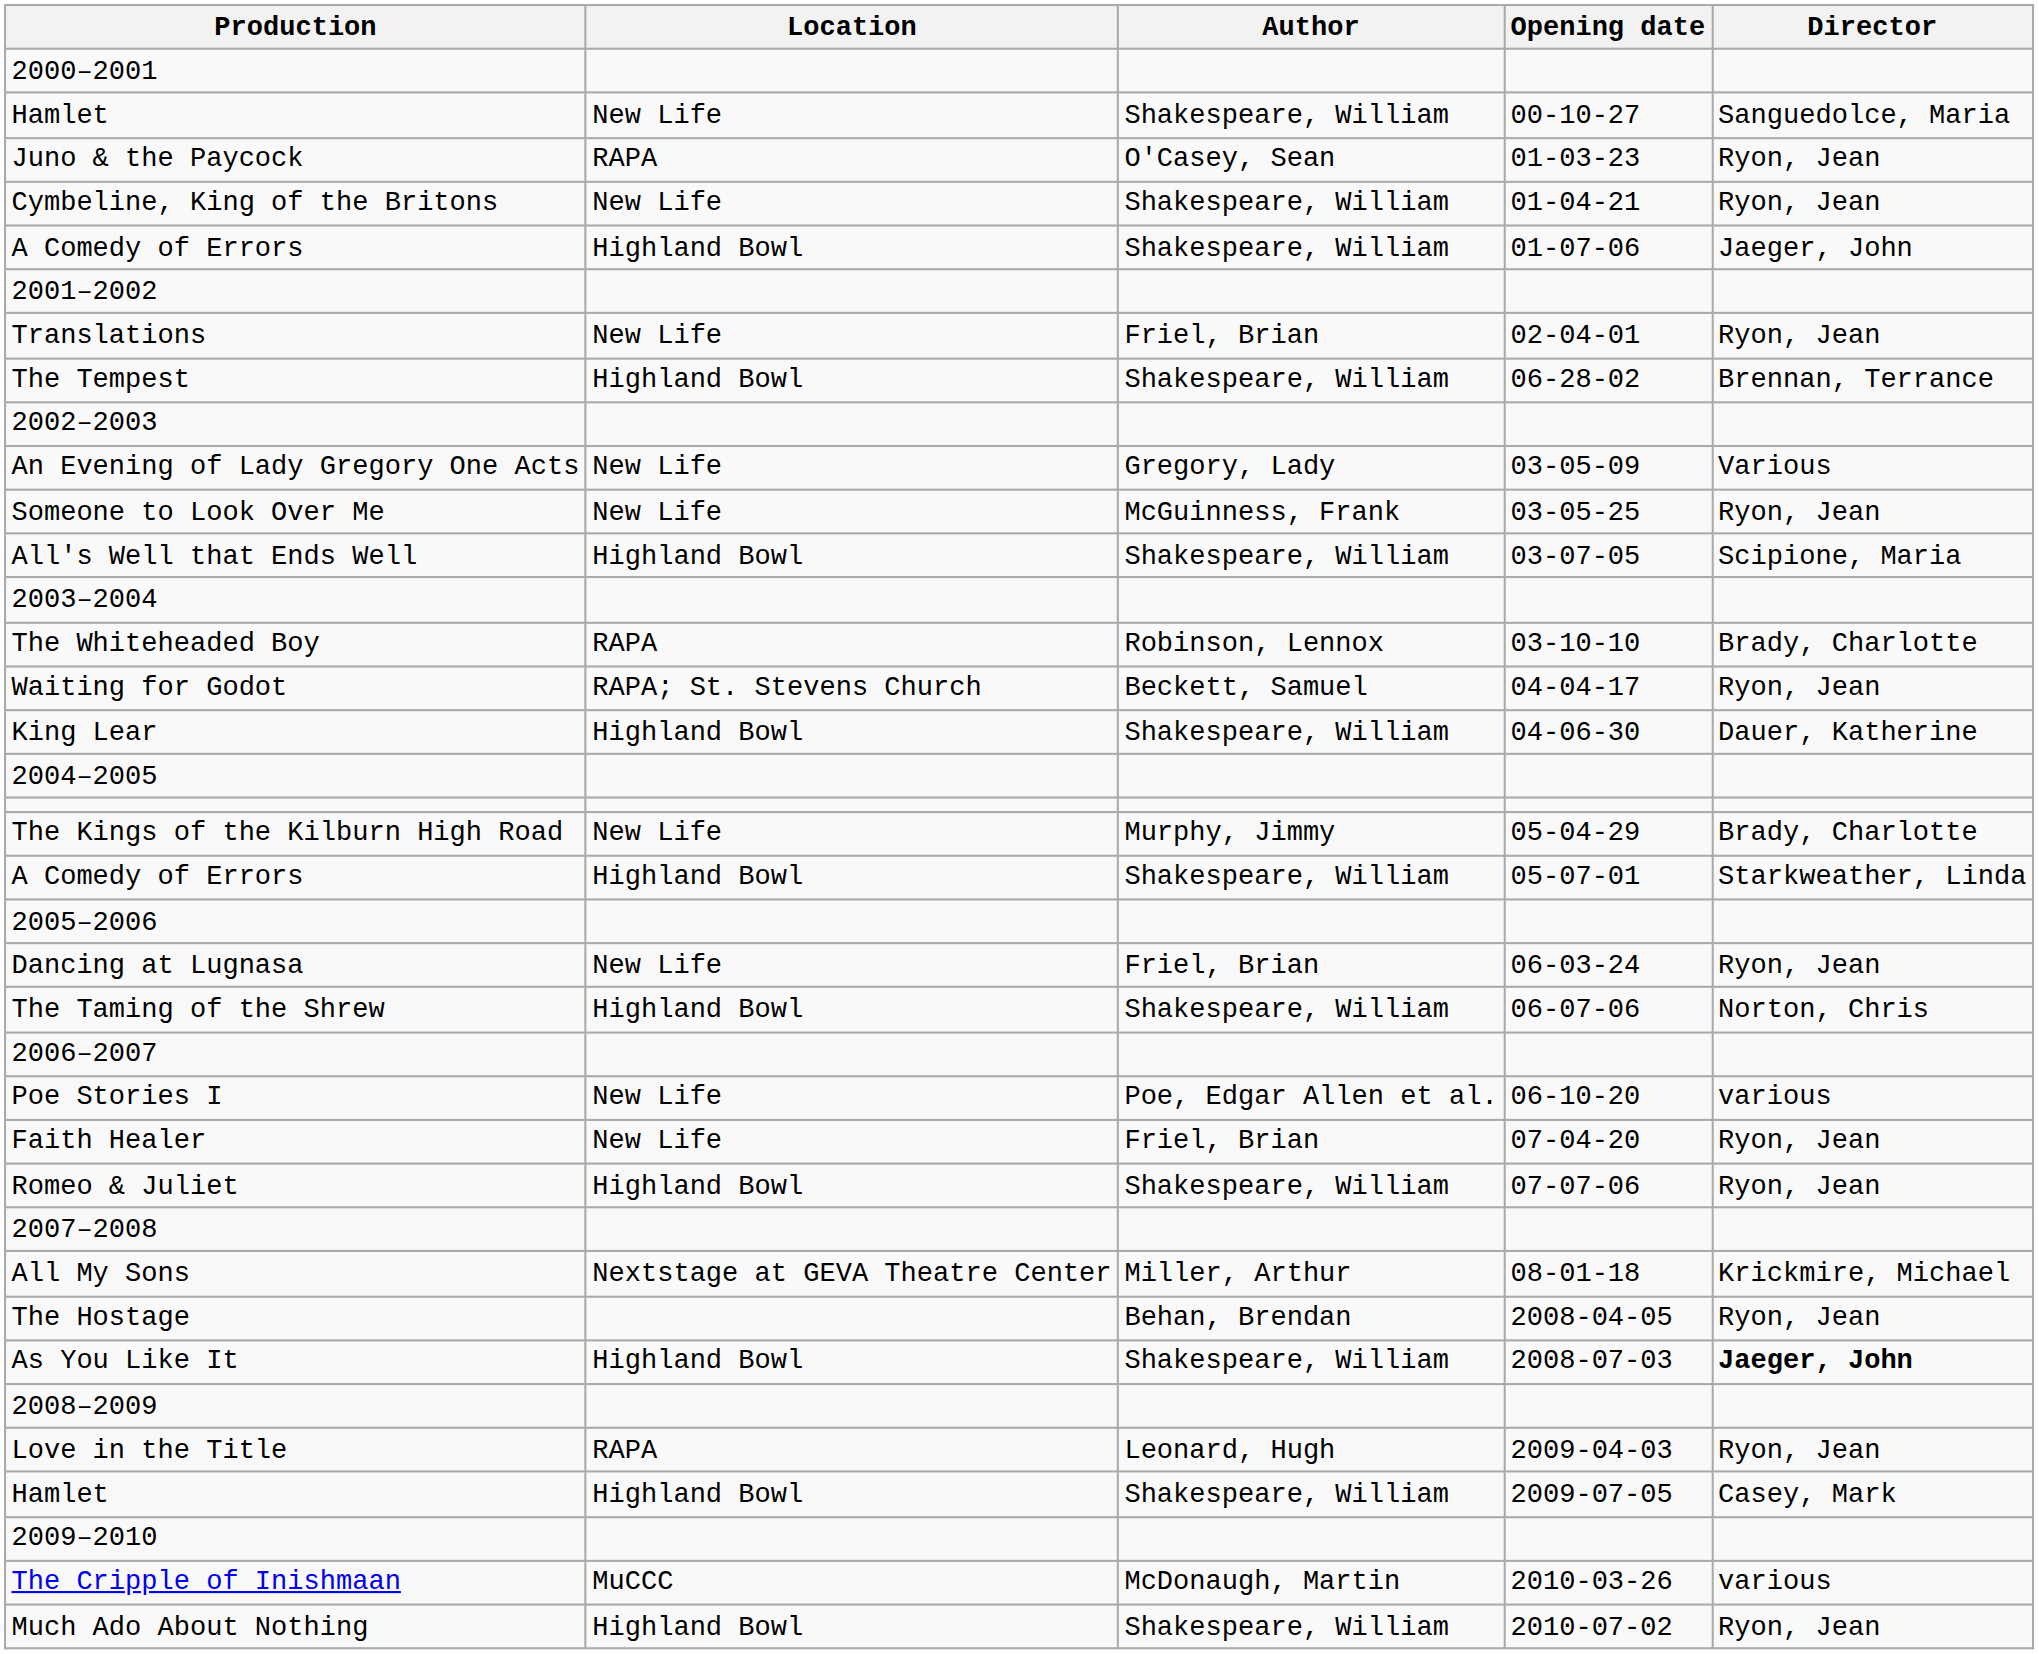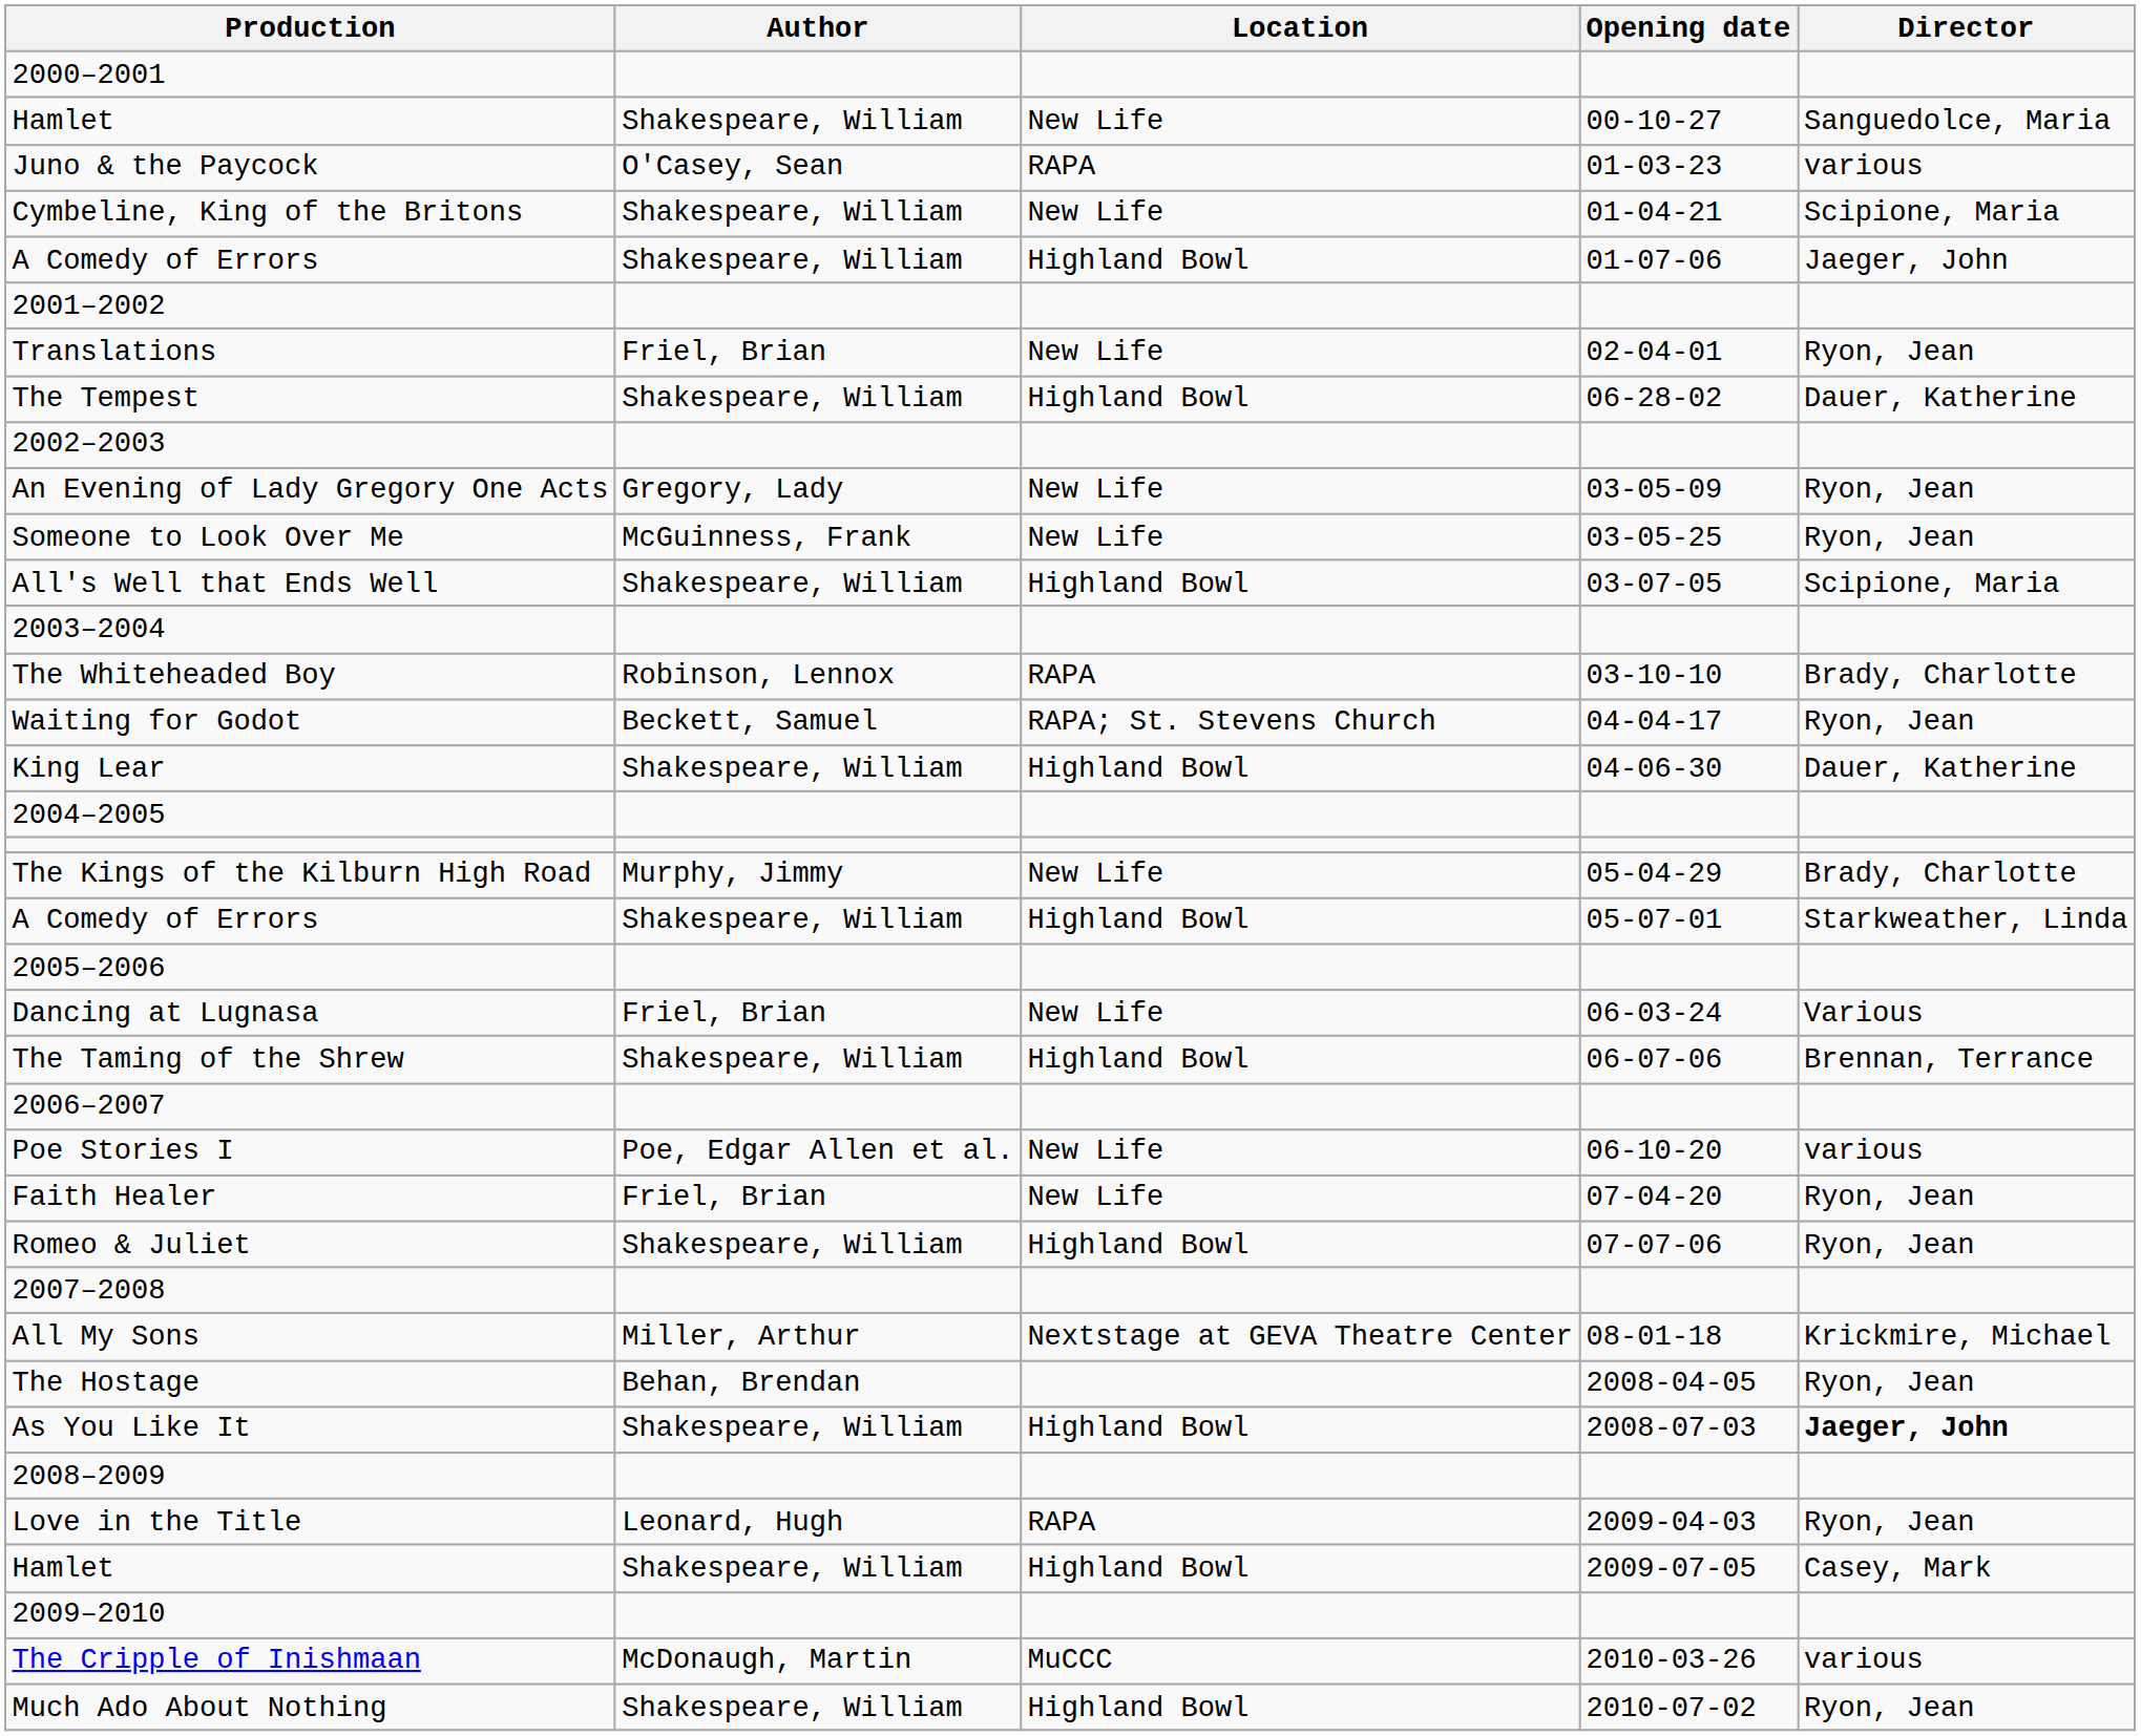 <table class="wikitable" border="1">
 <tr>
 <th>Production</th>
+<th>Author</th>
 <th>Location</th>
-<th>Author</th>
 <th>Opening date</th>
 <th>Director</th>
 </tr>
 <tr>
 <td>2000–2001</td>
 <td></td>
 <td></td>
 <td></td>
 <td></td>
 </tr>
 <tr>
 <td>Hamlet</td>
+<td>Shakespeare, William</td>
 <td>New Life</td>
-<td>Shakespeare, William</td>
 <td>00-10-27</td>
 <td>Sanguedolce, Maria</td>
 </tr>
 <tr>
 <td>Juno & the Paycock</td>
+<td>O'Casey, Sean</td>
 <td>RAPA</td>
-<td>O'Casey, Sean</td>
 <td>01-03-23</td>
-<td>Ryon, Jean</td>
+<td>various</td>
 </tr>
 <tr>
 <td>Cymbeline, King of the Britons</td>
+<td>Shakespeare, William</td>
 <td>New Life</td>
-<td>Shakespeare, William</td>
 <td>01-04-21</td>
-<td>Ryon, Jean</td>
+<td>Scipione, Maria</td>
 </tr>
 <tr>
 <td>A Comedy of Errors</td>
+<td>Shakespeare, William</td>
 <td>Highland Bowl</td>
-<td>Shakespeare, William</td>
 <td>01-07-06</td>
 <td>Jaeger, John</td>
 </tr>
 <tr 78>
 <td>2001–2002</td>
 <td></td>
 <td></td>
 <td></td>
 <td></td>
 </tr>
 <tr>
 <td>Translations</td>
+<td>Friel, Brian</td>
 <td>New Life</td>
-<td>Friel, Brian</td>
 <td>02-04-01</td>
 <td>Ryon, Jean</td>
 </tr>
 <tr>
 <td>The Tempest</td>
+<td>Shakespeare, William</td>
 <td>Highland Bowl</td>
-<td>Shakespeare, William</td>
 <td>06-28-02</td>
-<td>Brennan, Terrance</td>
+<td>Dauer, Katherine</td>
 </tr>
 <tr 79>
 <td>2002–2003</td>
 <td></td>
 <td></td>
 <td></td>
 <td></td>
 </tr>
 <tr>
 <td>An Evening of Lady Gregory One Acts</td>
+<td>Gregory, Lady</td>
 <td>New Life</td>
-<td>Gregory, Lady</td>
 <td>03-05-09</td>
-<td>Various</td>
+<td>Ryon, Jean</td>
 </tr>
 <tr>
 <td>Someone to Look Over Me</td>
+<td>McGuinness, Frank</td>
 <td>New Life</td>
-<td>McGuinness, Frank</td>
 <td>03-05-25</td>
 <td>Ryon, Jean</td>
 </tr>
 <tr>
 <td>All's Well that Ends Well</td>
+<td>Shakespeare, William</td>
 <td>Highland Bowl</td>
-<td>Shakespeare, William</td>
 <td>03-07-05</td>
 <td>Scipione, Maria</td>
 </tr>
 <tr 80>
 <td>2003–2004</td>
 <td></td>
 <td></td>
 <td></td>
 <td></td>
 </tr>
 <tr>
 <td>The Whiteheaded Boy</td>
+<td>Robinson, Lennox</td>
 <td>RAPA</td>
-<td>Robinson, Lennox</td>
 <td>03-10-10</td>
 <td>Brady, Charlotte</td>
 </tr>
 <tr>
 <td>Waiting for Godot</td>
+<td>Beckett, Samuel</td>
 <td>RAPA; St. Stevens Church</td>
-<td>Beckett, Samuel</td>
 <td>04-04-17</td>
 <td>Ryon, Jean</td>
 </tr>
 <tr>
 <td>King Lear</td>
+<td>Shakespeare, William</td>
 <td>Highland Bowl</td>
-<td>Shakespeare, William</td>
 <td>04-06-30</td>
 <td>Dauer, Katherine</td>
 </tr>
 <tr 81>
 <td>2004–2005</td>
 <td></td>
 <td></td>
 <td></td>
 <td></td>
 </tr>
 <tr>
 <td></td>
 <td></td>
 <td></td>
 <td></td>
 <td></td>
 </tr>
 <tr>
 <td>The Kings of the Kilburn High Road</td>
+<td>Murphy, Jimmy</td>
 <td>New Life</td>
-<td>Murphy, Jimmy</td>
 <td>05-04-29</td>
 <td>Brady, Charlotte</td>
 </tr>
 <tr>
 <td>A Comedy of Errors</td>
+<td>Shakespeare, William</td>
 <td>Highland Bowl</td>
-<td>Shakespeare, William</td>
 <td>05-07-01</td>
 <td>Starkweather, Linda</td>
 </tr>
 <tr 82>
 <td>2005–2006</td>
 <td></td>
 <td></td>
 <td></td>
 <td></td>
 </tr>
 <tr>
 <td>Dancing at Lugnasa</td>
+<td>Friel, Brian</td>
 <td>New Life</td>
-<td>Friel, Brian</td>
 <td>06-03-24</td>
-<td>Ryon, Jean</td>
+<td>Various</td>
 </tr>
 <tr>
 <td>The Taming of the Shrew</td>
+<td>Shakespeare, William</td>
 <td>Highland Bowl</td>
-<td>Shakespeare, William</td>
 <td>06-07-06</td>
-<td>Norton, Chris</td>
+<td>Brennan, Terrance</td>
 </tr>
 <tr>
 <td>2006–2007</td>
 <td></td>
 <td></td>
 <td></td>
 <td></td>
 </tr>
 <tr>
 <td>Poe Stories I</td>
+<td>Poe, Edgar Allen et al.</td>
 <td>New Life</td>
-<td>Poe, Edgar Allen et al.</td>
 <td>06-10-20</td>
 <td>various</td>
 </tr>
 <tr>
 <td>Faith Healer</td>
+<td>Friel, Brian</td>
 <td>New Life</td>
-<td>Friel, Brian</td>
 <td>07-04-20</td>
 <td>Ryon, Jean</td>
 </tr>
 <tr>
 <td>Romeo & Juliet</td>
+<td>Shakespeare, William</td>
 <td>Highland Bowl</td>
-<td>Shakespeare, William</td>
 <td>07-07-06</td>
 <td>Ryon, Jean</td>
 </tr>
 <tr>
 <td>2007–2008</td>
 <td></td>
 <td></td>
 <td></td>
 <td></td>
 </tr>
 <tr>
 <td>All My Sons</td>
+<td>Miller, Arthur</td>
 <td>Nextstage at GEVA Theatre Center</td>
-<td>Miller, Arthur</td>
 <td>08-01-18</td>
 <td>Krickmire, Michael</td>
 </tr>
 <tr>
 <td>The Hostage</td>
+<td>Behan, Brendan</td>
 <td></td>
-<td>Behan, Brendan</td>
 <td>2008-04-05</td>
 <td>Ryon, Jean</td>
 </tr>
 <tr>
 <td>As You Like It</td>
+<td>Shakespeare, William</td>
 <td>Highland Bowl</td>
-<td>Shakespeare, William</td>
 <td>2008-07-03</td>
 <td><strong>Jaeger, John</strong></td>
 </tr>
 <tr>
 <td>2008–2009</td>
 <td></td>
 <td></td>
 <td></td>
 <td></td>
 </tr>
 <tr>
 <td>Love in the Title</td>
+<td>Leonard, Hugh</td>
 <td>RAPA</td>
-<td>Leonard, Hugh</td>
 <td>2009-04-03</td>
 <td>Ryon, Jean</td>
 </tr>
 <tr>
 <td>Hamlet</td>
+<td>Shakespeare, William</td>
 <td>Highland Bowl</td>
-<td>Shakespeare, William</td>
 <td>2009-07-05</td>
 <td>Casey, Mark</td>
 </tr>
 <tr>
 <td>2009–2010</td>
 <td></td>
 <td></td>
 <td></td>
 <td></td>
 </tr>
 <tr>
 <td><a href='#'>The Cripple of Inishmaan</a></td>
+<td>McDonaugh, Martin</td>
 <td>MuCCC</td>
-<td>McDonaugh, Martin</td>
 <td>2010-03-26</td>
 <td>various</td>
 </tr>
 <tr>
 <td>Much Ado About Nothing</td>
+<td>Shakespeare, William</td>
 <td>Highland Bowl</td>
-<td>Shakespeare, William</td>
 <td>2010-07-02</td>
 <td>Ryon, Jean</td>
 </tr>
 </table>
